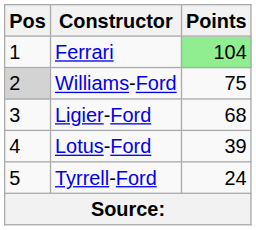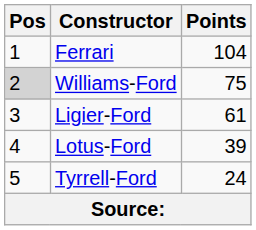 <table class="wikitable" style="font-size: 95%;">
 <tr>
 <th>Pos</th>
 <th>Constructor</th>
 <th>Points</th>
 </tr>
 <tr>
 <td>1</td>
 <td> <a href='#'>Ferrari</a></td>
-<td align="right" style="background: lightgreen;">104</td>
+<td align="right">104</td>
 </tr>
 <tr>
 <td style="background: lightgrey;">2</td>
 <td> <a href='#'>Williams</a>-<a href='#'>Ford</a></td>
 <td align="right">75</td>
 </tr>
 <tr>
 <td>3</td>
 <td> <a href='#'>Ligier</a>-<a href='#'>Ford</a></td>
-<td align="right">68</td>
+<td align="right">61</td>
 </tr>
 <tr>
 <td>4</td>
 <td> <a href='#'>Lotus</a>-<a href='#'>Ford</a></td>
 <td align="right">39</td>
 </tr>
 <tr>
 <td>5</td>
 <td> <a href='#'>Tyrrell</a>-<a href='#'>Ford</a></td>
 <td align="right">24</td>
 </tr>
 <tr>
 <th colspan=4>Source: </th>
 </tr>
 </table>
